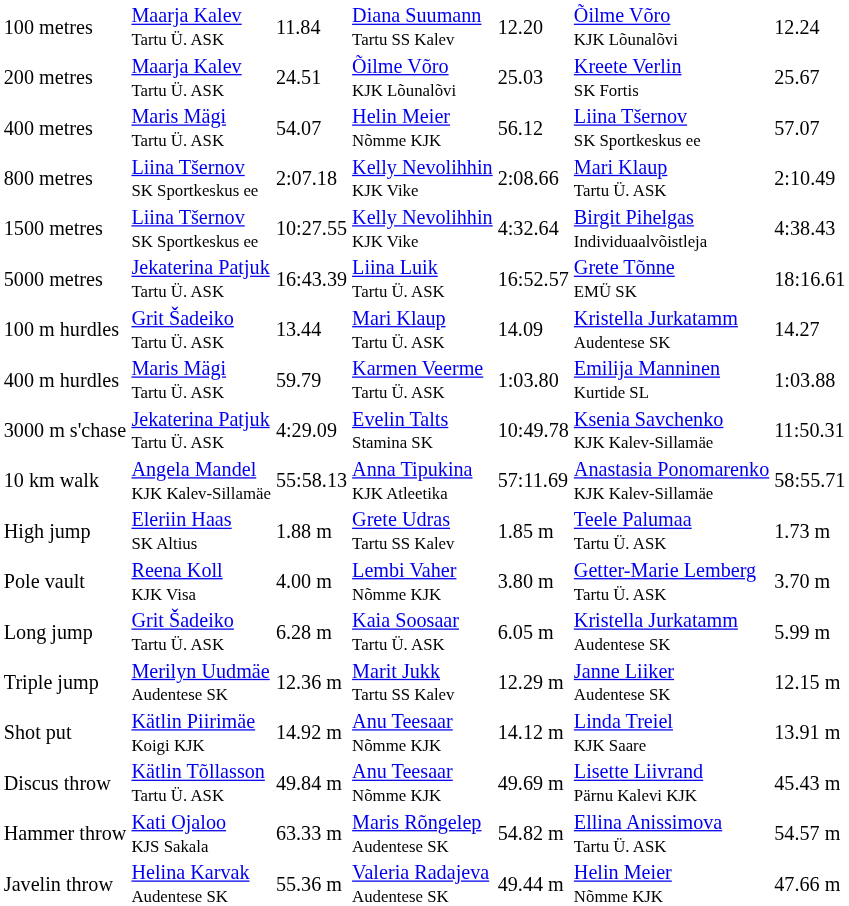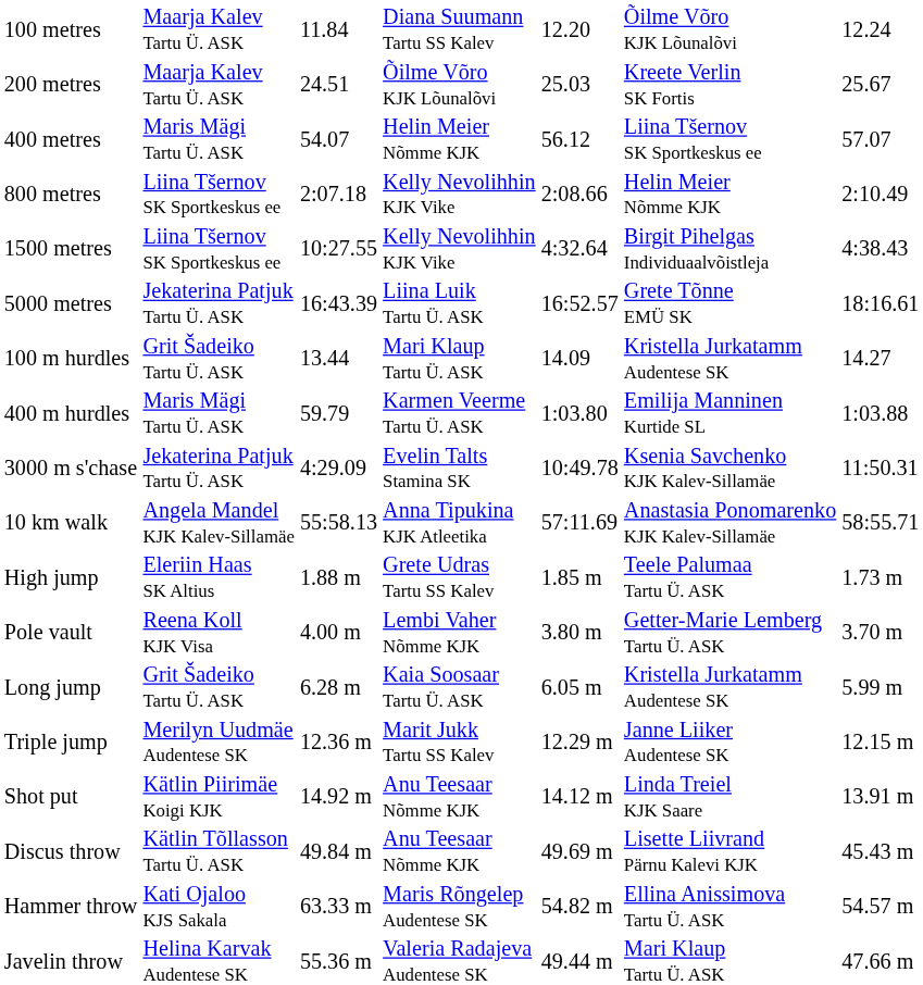 <table>
 <tr>
 <td>100 metres</td>
 <td><a href='#'>Maarja Kalev</a><br><small>Tartu Ü. ASK</small></td>
 <td>11.84</td>
 <td><a href='#'>Diana Suumann</a><br><small>Tartu SS Kalev</small></td>
 <td>12.20</td>
 <td><a href='#'>Õilme Võro</a><br><small>KJK Lõunalõvi</small></td>
 <td>12.24</td>
 </tr>
 <tr>
 <td>200 metres</td>
 <td><a href='#'>Maarja Kalev</a><br><small>Tartu Ü. ASK</small></td>
 <td>24.51</td>
 <td><a href='#'>Õilme Võro</a><br><small>KJK Lõunalõvi</small></td>
 <td>25.03</td>
 <td><a href='#'>Kreete Verlin</a><br><small>SK Fortis</small></td>
 <td>25.67</td>
 </tr>
 <tr>
 <td>400 metres</td>
 <td><a href='#'>Maris Mägi</a><br><small>Tartu Ü. ASK</small></td>
 <td>54.07</td>
 <td><a href='#'>Helin Meier</a><br><small>Nõmme KJK</small></td>
 <td>56.12</td>
 <td><a href='#'>Liina Tšernov</a><br><small>SK Sportkeskus ee</small></td>
 <td>57.07</td>
 </tr>
 <tr>
 <td>800 metres</td>
 <td><a href='#'>Liina Tšernov</a><br><small>SK Sportkeskus ee</small></td>
 <td>2:07.18</td>
 <td><a href='#'>Kelly Nevolihhin</a><br><small>KJK Vike</small></td>
 <td>2:08.66</td>
-<td><a href='#'>Mari Klaup</a><br><small>Tartu Ü. ASK</small></td>
+<td><a href='#'>Helin Meier</a><br><small>Nõmme KJK</small></td>
 <td>2:10.49</td>
 </tr>
 <tr>
 <td>1500 metres</td>
 <td><a href='#'>Liina Tšernov</a><br><small>SK Sportkeskus ee</small></td>
 <td>10:27.55</td>
 <td><a href='#'>Kelly Nevolihhin</a><br><small>KJK Vike</small></td>
 <td>4:32.64</td>
 <td><a href='#'>Birgit Pihelgas</a><br><small>Individuaalvõistleja</small></td>
 <td>4:38.43</td>
 </tr>
 <tr>
 <td>5000 metres</td>
 <td><a href='#'>Jekaterina Patjuk</a><br><small>Tartu Ü. ASK</small></td>
 <td>16:43.39</td>
 <td><a href='#'>Liina Luik</a><br><small>Tartu Ü. ASK</small></td>
 <td>16:52.57</td>
 <td><a href='#'>Grete Tõnne</a><br><small>EMÜ SK</small></td>
 <td>18:16.61</td>
 </tr>
 <tr>
 <td>100 m hurdles</td>
 <td><a href='#'>Grit Šadeiko</a><br><small>Tartu Ü. ASK</small></td>
 <td>13.44</td>
 <td><a href='#'>Mari Klaup</a><br><small>Tartu Ü. ASK</small></td>
 <td>14.09</td>
 <td><a href='#'>Kristella Jurkatamm</a><br><small>Audentese SK</small></td>
 <td>14.27</td>
 </tr>
 <tr>
 <td>400 m hurdles</td>
 <td><a href='#'>Maris Mägi</a><br><small>Tartu Ü. ASK</small></td>
 <td>59.79</td>
 <td><a href='#'>Karmen Veerme</a><br><small>Tartu Ü. ASK</small></td>
 <td>1:03.80</td>
 <td><a href='#'>Emilija Manninen</a><br><small>Kurtide SL</small></td>
 <td>1:03.88</td>
 </tr>
 <tr>
 <td>3000 m s'chase</td>
 <td><a href='#'>Jekaterina Patjuk</a><br><small>Tartu Ü. ASK</small></td>
 <td>4:29.09</td>
 <td><a href='#'>Evelin Talts</a><br><small>Stamina SK</small></td>
 <td>10:49.78</td>
 <td><a href='#'>Ksenia Savchenko</a><br><small>KJK Kalev-Sillamäe</small></td>
 <td>11:50.31</td>
 </tr>
 <tr>
 <td>10 km walk</td>
 <td><a href='#'>Angela Mandel</a><br><small>KJK Kalev-Sillamäe</small></td>
 <td>55:58.13</td>
 <td><a href='#'>Anna Tipukina</a><br><small>KJK Atleetika</small></td>
 <td>57:11.69</td>
 <td><a href='#'>Anastasia Ponomarenko</a><br><small>KJK Kalev-Sillamäe</small></td>
 <td>58:55.71</td>
 </tr>
 <tr>
 <td>High jump</td>
 <td><a href='#'>Eleriin Haas</a><br><small>SK Altius</small></td>
 <td>1.88 m</td>
 <td><a href='#'>Grete Udras</a><br><small>Tartu SS Kalev</small></td>
 <td>1.85 m</td>
 <td><a href='#'>Teele Palumaa</a><br><small>Tartu Ü. ASK</small></td>
 <td>1.73 m</td>
 </tr>
 <tr>
 <td>Pole vault</td>
 <td><a href='#'>Reena Koll</a><br><small>KJK Visa</small></td>
 <td>4.00 m</td>
 <td><a href='#'>Lembi Vaher</a><br><small>Nõmme KJK</small></td>
 <td>3.80 m</td>
 <td><a href='#'>Getter-Marie Lemberg</a><br><small>Tartu Ü. ASK</small></td>
 <td>3.70 m</td>
 </tr>
 <tr>
 <td>Long jump</td>
 <td><a href='#'>Grit Šadeiko</a><br><small>Tartu Ü. ASK</small></td>
 <td>6.28 m</td>
 <td><a href='#'>Kaia Soosaar</a><br><small>Tartu Ü. ASK</small></td>
 <td>6.05 m</td>
 <td><a href='#'>Kristella Jurkatamm</a><br><small>Audentese SK</small></td>
 <td>5.99 m</td>
 </tr>
 <tr>
 <td>Triple jump</td>
 <td><a href='#'>Merilyn Uudmäe</a><br><small>Audentese SK</small></td>
 <td>12.36 m</td>
 <td><a href='#'>Marit Jukk</a><br><small>Tartu SS Kalev</small></td>
 <td>12.29 m</td>
 <td><a href='#'>Janne Liiker</a><br><small>Audentese SK</small></td>
 <td>12.15 m</td>
 </tr>
 <tr>
 <td>Shot put</td>
 <td><a href='#'>Kätlin Piirimäe</a><br><small>Koigi KJK</small></td>
 <td>14.92 m</td>
 <td><a href='#'>Anu Teesaar</a><br><small>Nõmme KJK</small></td>
 <td>14.12 m</td>
 <td><a href='#'>Linda Treiel</a><br><small>KJK Saare</small></td>
 <td>13.91 m</td>
 </tr>
 <tr>
 <td>Discus throw</td>
 <td><a href='#'>Kätlin Tõllasson</a><br><small>Tartu Ü. ASK</small></td>
 <td>49.84 m</td>
 <td><a href='#'>Anu Teesaar</a><br><small>Nõmme KJK</small></td>
 <td>49.69 m</td>
 <td><a href='#'>Lisette Liivrand</a><br><small>Pärnu Kalevi KJK</small></td>
 <td>45.43 m</td>
 </tr>
 <tr>
 <td>Hammer throw</td>
 <td><a href='#'>Kati Ojaloo</a><br><small>KJS Sakala</small></td>
 <td>63.33 m</td>
 <td><a href='#'>Maris Rõngelep</a><br><small>Audentese SK</small></td>
 <td>54.82 m</td>
 <td><a href='#'>Ellina Anissimova</a><br><small>Tartu Ü. ASK</small></td>
 <td>54.57 m</td>
 </tr>
 <tr>
 <td>Javelin throw</td>
 <td><a href='#'>Helina Karvak</a><br><small>Audentese SK</small></td>
 <td>55.36 m</td>
 <td><a href='#'>Valeria Radajeva</a><br><small>Audentese SK</small></td>
 <td>49.44 m</td>
-<td><a href='#'>Helin Meier</a><br><small>Nõmme KJK</small></td>
+<td><a href='#'>Mari Klaup</a><br><small>Tartu Ü. ASK</small></td>
 <td>47.66 m</td>
 </tr>
 </table>
